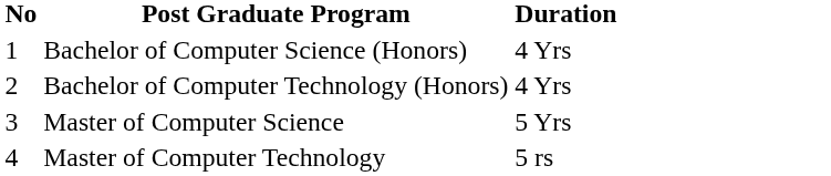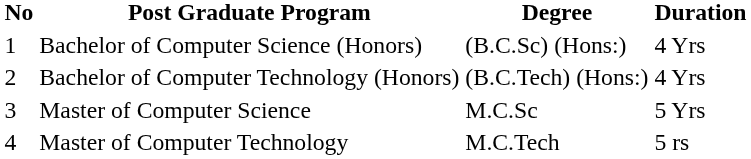 <table ->
 <tr>
 <th>No</th>
 <th>Post Graduate Program</th>
+<th>Degree</th>
 <th class="Duration">Duration</th>
 </tr>
 <tr>
 <td>1</td>
 <td>Bachelor of Computer Science (Honors)</td>
+<td>(B.C.Sc) (Hons:)</td>
 <td>4 Yrs</td>
 </tr>
 <tr>
 <td>2</td>
 <td>Bachelor of Computer Technology (Honors)</td>
+<td>(B.C.Tech) (Hons:)</td>
 <td>4 Yrs</td>
 </tr>
 <tr>
 <td>3</td>
 <td>Master of Computer Science</td>
+<td>M.C.Sc</td>
 <td>5 Yrs</td>
 </tr>
 <tr>
 <td>4</td>
 <td>Master of Computer Technology</td>
+<td>M.C.Tech</td>
 <td>5 rs</td>
 </tr>
 </table>
